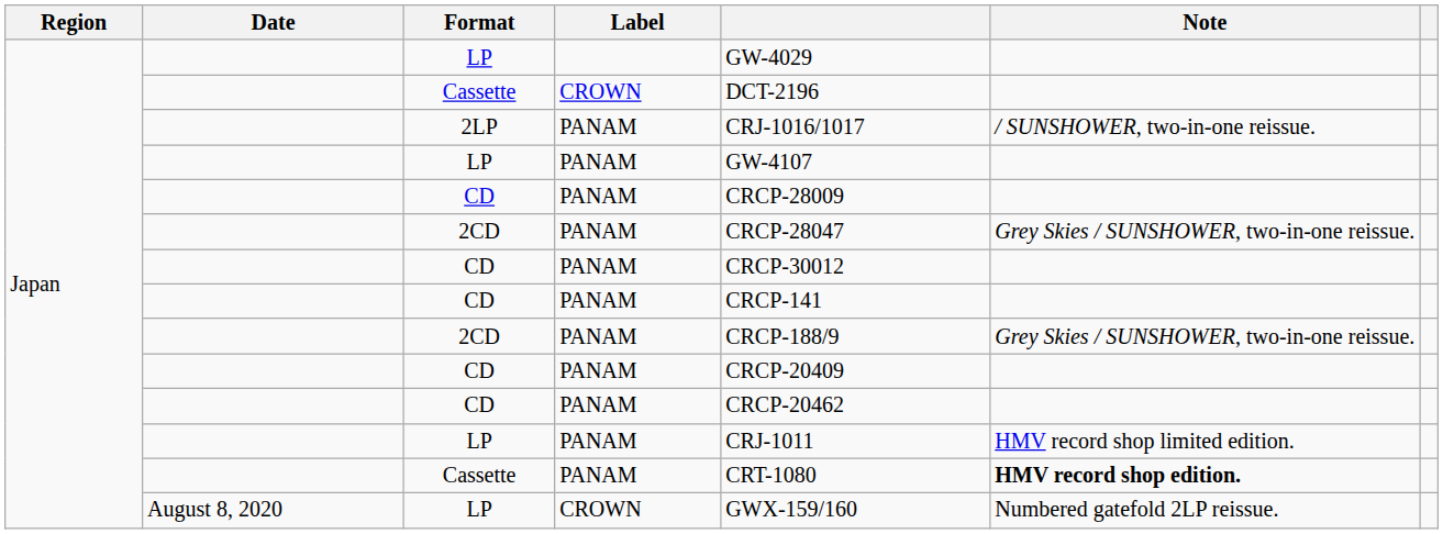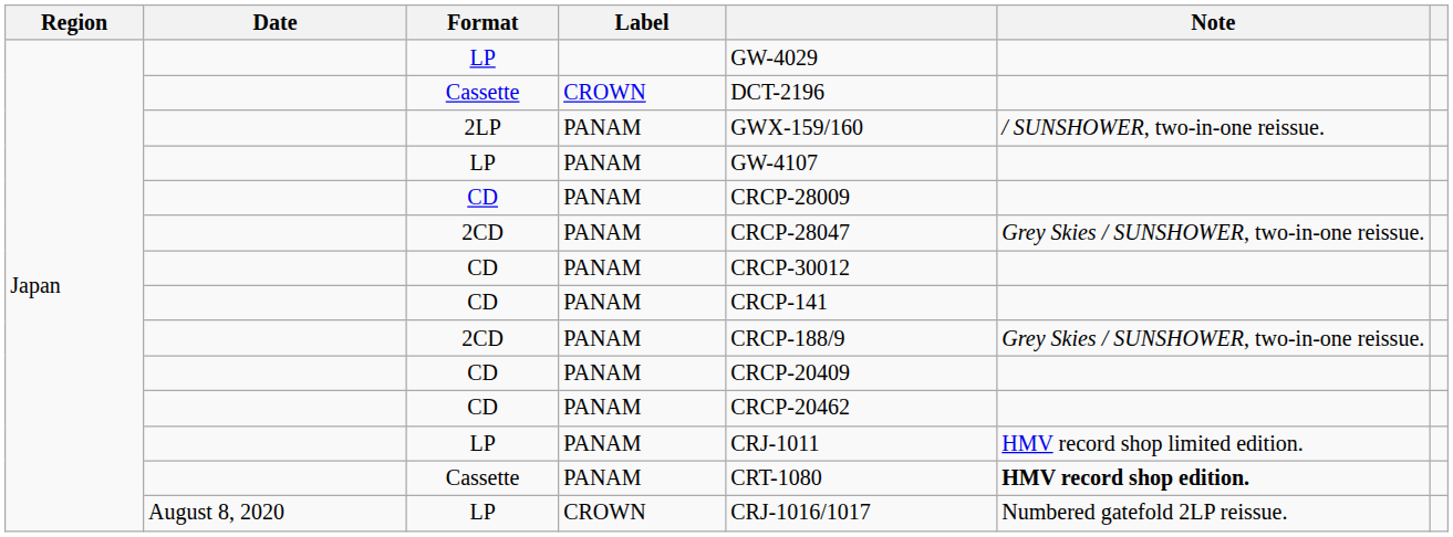 <table class="wikitable plainrowheaders">
 <tr>
 <th scope="col">Region</th>
 <th scope="col">Date</th>
 <th scope="col">Format</th>
 <th scope="col">Label</th>
 <th scope="col"></th>
 <th scope="col" style="width:30%">Note</th>
 <th scope="col"></th>
 </tr>
 <tr>
 <td rowspan="14">Japan</td>
 <td></td>
 <td style="text-align:center"><a href='#'>LP</a></td>
 <td></td>
 <td>GW-4029</td>
 <td></td>
 <td></td>
 </tr>
 <tr>
 <td></td>
 <td style="text-align:center"><a href='#'>Cassette</a></td>
 <td><a href='#'>CROWN</a></td>
 <td>DCT-2196</td>
 <td></td>
 <td></td>
 </tr>
 <tr>
 <td></td>
 <td style="text-align:center">2LP</td>
 <td>PANAM</td>
-<td>CRJ-1016/1017</td>
+<td>GWX-159/160</td>
 <td><em> / SUNSHOWER</em>, two-in-one reissue.</td>
 <td></td>
 </tr>
 <tr>
 <td></td>
 <td style="text-align:center">LP</td>
 <td>PANAM</td>
 <td>GW-4107</td>
 <td></td>
 <td></td>
 </tr>
 <tr>
 <td></td>
 <td style="text-align:center"><a href='#'>CD</a></td>
 <td>PANAM</td>
 <td>CRCP-28009</td>
 <td></td>
 <td></td>
 </tr>
 <tr>
 <td></td>
 <td style="text-align:center">2CD</td>
 <td>PANAM</td>
 <td>CRCP-28047</td>
 <td><em>Grey Skies / SUNSHOWER</em>, two-in-one reissue.</td>
 <td></td>
 </tr>
 <tr>
 <td></td>
 <td style="text-align:center">CD</td>
 <td>PANAM</td>
 <td>CRCP-30012</td>
 <td></td>
 <td></td>
 </tr>
 <tr>
 <td></td>
 <td style="text-align:center">CD</td>
 <td>PANAM</td>
 <td>CRCP-141</td>
 <td></td>
 <td></td>
 </tr>
 <tr>
 <td></td>
 <td style="text-align:center">2CD</td>
 <td>PANAM</td>
 <td>CRCP-188/9</td>
 <td><em>Grey Skies / SUNSHOWER</em>, two-in-one reissue.</td>
 <td></td>
 </tr>
 <tr>
 <td></td>
 <td style="text-align:center">CD</td>
 <td>PANAM</td>
 <td>CRCP-20409</td>
 <td></td>
 <td></td>
 </tr>
 <tr>
 <td></td>
 <td style="text-align:center">CD</td>
 <td>PANAM</td>
 <td>CRCP-20462</td>
 <td></td>
 <td></td>
 </tr>
 <tr>
 <td></td>
 <td style="text-align:center">LP</td>
 <td>PANAM</td>
 <td>CRJ-1011</td>
 <td><a href='#'>HMV</a> record shop limited edition.</td>
 <td></td>
 </tr>
 <tr>
 <td></td>
 <td style="text-align:center">Cassette</td>
 <td>PANAM</td>
 <td>CRT-1080</td>
 <td><strong>HMV record shop edition.</strong></td>
 <td></td>
 </tr>
 <tr>
 <td>August 8, 2020</td>
 <td style="text-align:center">LP</td>
 <td>CROWN</td>
-<td>GWX-159/160</td>
+<td>CRJ-1016/1017</td>
 <td>Numbered gatefold 2LP reissue.</td>
 <td></td>
 </tr>
 </table>
